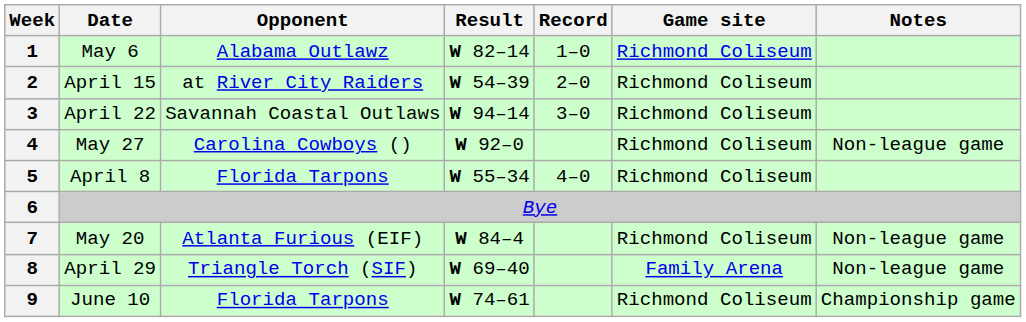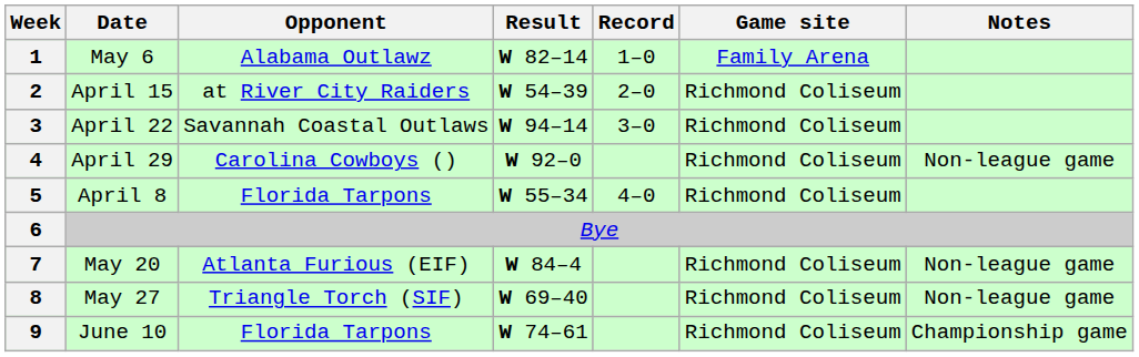 <table class="wikitable" style="text-align:center">
 <tr>
 <th>Week</th>
 <th>Date</th>
 <th>Opponent</th>
 <th>Result</th>
 <th>Record</th>
 <th>Game site</th>
 <th>Notes</th>
 </tr>
 <tr style="background:#cfc">
 <th>1</th>
 <td>May 6</td>
 <td><a href='#'>Alabama Outlawz</a></td>
 <td><strong>W</strong> 82–14</td>
 <td>1–0</td>
-<td><a href='#'>Richmond Coliseum</a></td>
+<td><a href='#'>Family Arena</a></td>
 <td></td>
 </tr>
 <tr style="background:#cfc">
 <th>2</th>
 <td>April 15</td>
 <td>at <a href='#'>River City Raiders</a></td>
 <td><strong>W</strong> 54–39</td>
 <td>2–0</td>
 <td>Richmond Coliseum</td>
 <td></td>
 </tr>
 <tr style="background:#cfc">
 <th>3</th>
 <td>April 22</td>
 <td>Savannah Coastal Outlaws</td>
 <td><strong>W</strong> 94–14</td>
 <td>3–0</td>
 <td>Richmond Coliseum</td>
 <td></td>
 </tr>
 <tr style="background:#cfc">
 <th>4</th>
-<td>May 27</td>
+<td>April 29</td>
 <td><a href='#'>Carolina Cowboys</a> ()</td>
 <td><strong>W</strong> 92–0</td>
 <td></td>
 <td>Richmond Coliseum</td>
 <td>Non-league game</td>
 </tr>
 <tr style="background:#cfc">
 <th>5</th>
 <td>April 8</td>
 <td><a href='#'>Florida Tarpons</a></td>
 <td><strong>W</strong> 55–34</td>
 <td>4–0</td>
 <td>Richmond Coliseum</td>
 <td></td>
 </tr>
 <tr bgcolor=#CCCCCC>
 <th>6</th>
 <td colspan=6><em><a href='#'>Bye</a></em></td>
 </tr>
 <tr style="background:#cfc">
 <th>7</th>
 <td>May 20</td>
 <td><a href='#'>Atlanta Furious</a> (EIF)</td>
 <td><strong>W</strong> 84–4</td>
 <td></td>
 <td>Richmond Coliseum</td>
 <td>Non-league game</td>
 </tr>
 <tr style="background:#cfc">
 <th>8</th>
-<td>April 29</td>
+<td>May 27</td>
 <td><a href='#'>Triangle Torch</a> (<a href='#'>SIF</a>)</td>
 <td><strong>W</strong> 69–40</td>
 <td></td>
-<td><a href='#'>Family Arena</a></td>
+<td>Richmond Coliseum</td>
 <td>Non-league game</td>
 </tr>
 <tr style="background:#cfc">
 <th>9</th>
 <td>June 10</td>
 <td><a href='#'>Florida Tarpons</a></td>
 <td><strong>W</strong> 74–61</td>
 <td></td>
 <td>Richmond Coliseum</td>
 <td>Championship game</td>
 </tr>
 </table>
